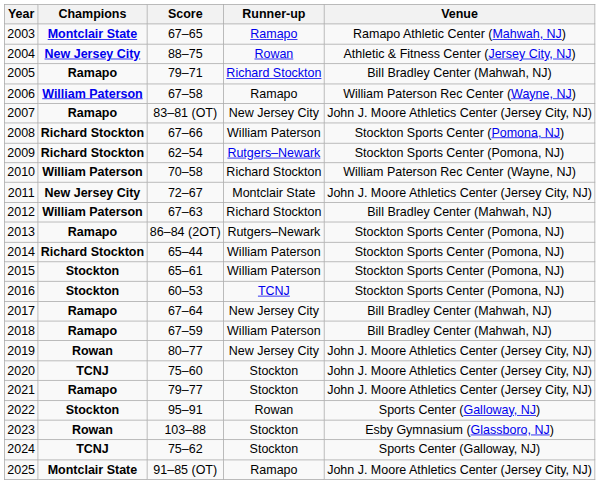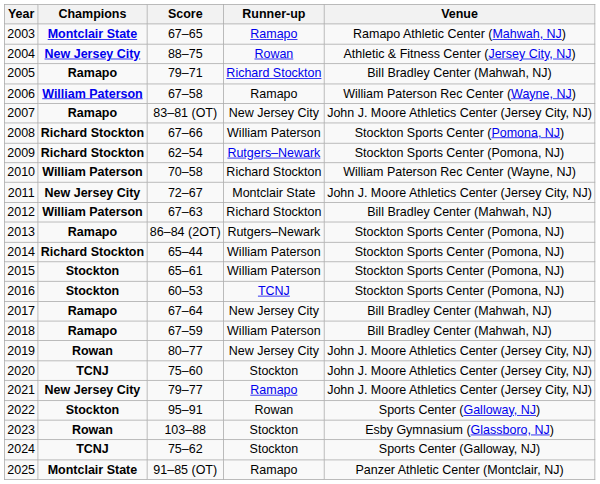 <table class="wikitable sortable">
 <tr>
 <th>Year</th>
 <th>Champions</th>
 <th>Score</th>
 <th>Runner-up</th>
 <th>Venue</th>
 </tr>
 <tr align=center>
 <td>2003</td>
 <td><strong><a href='#'>Montclair State</a></strong></td>
 <td>67–65</td>
 <td><a href='#'>Ramapo</a></td>
 <td>Ramapo Athletic Center (<a href='#'>Mahwah, NJ</a>)</td>
 </tr>
 <tr align=center>
 <td>2004</td>
 <td><strong><a href='#'>New Jersey City</a></strong></td>
 <td>88–75</td>
 <td><a href='#'>Rowan</a></td>
 <td>Athletic & Fitness Center (<a href='#'>Jersey City, NJ</a>)</td>
 </tr>
 <tr align=center>
 <td>2005</td>
 <td><strong>Ramapo</strong></td>
 <td>79–71</td>
 <td><a href='#'>Richard Stockton</a></td>
 <td>Bill Bradley Center (Mahwah, NJ)</td>
 </tr>
 <tr align=center>
 <td>2006</td>
 <td><strong><a href='#'>William Paterson</a></strong></td>
 <td>67–58</td>
 <td>Ramapo</td>
 <td>William Paterson Rec Center (<a href='#'>Wayne, NJ</a>)</td>
 </tr>
 <tr align=center>
 <td>2007</td>
 <td><strong>Ramapo</strong></td>
 <td>83–81 (OT)</td>
 <td>New Jersey City</td>
 <td>John J. Moore Athletics Center (Jersey City, NJ)</td>
 </tr>
 <tr align=center>
 <td>2008</td>
 <td><strong>Richard Stockton</strong></td>
 <td>67–66</td>
 <td>William Paterson</td>
 <td>Stockton Sports Center (<a href='#'>Pomona, NJ</a>)</td>
 </tr>
 <tr align=center>
 <td>2009</td>
 <td><strong>Richard Stockton</strong></td>
 <td>62–54</td>
 <td><a href='#'>Rutgers–Newark</a></td>
 <td>Stockton Sports Center (Pomona, NJ)</td>
 </tr>
 <tr align=center>
 <td>2010</td>
 <td><strong>William Paterson</strong></td>
 <td>70–58</td>
 <td>Richard Stockton</td>
 <td>William Paterson Rec Center (Wayne, NJ)</td>
 </tr>
 <tr align=center>
 <td>2011</td>
 <td><strong>New Jersey City</strong></td>
 <td>72–67</td>
 <td>Montclair State</td>
 <td>John J. Moore Athletics Center (Jersey City, NJ)</td>
 </tr>
 <tr align=center>
 <td>2012</td>
 <td><strong>William Paterson</strong></td>
 <td>67–63</td>
 <td>Richard Stockton</td>
 <td>Bill Bradley Center (Mahwah, NJ)</td>
 </tr>
 <tr align=center>
 <td>2013</td>
 <td><strong>Ramapo</strong></td>
 <td>86–84 (2OT)</td>
 <td>Rutgers–Newark</td>
 <td>Stockton Sports Center (Pomona, NJ)</td>
 </tr>
 <tr align=center>
 <td>2014</td>
 <td><strong>Richard Stockton</strong></td>
 <td>65–44</td>
 <td>William Paterson</td>
 <td>Stockton Sports Center (Pomona, NJ)</td>
 </tr>
 <tr align=center>
 <td>2015</td>
 <td><strong>Stockton</strong></td>
 <td>65–61</td>
 <td>William Paterson</td>
 <td>Stockton Sports Center (Pomona, NJ)</td>
 </tr>
 <tr align=center>
 <td>2016</td>
 <td><strong>Stockton</strong></td>
 <td>60–53</td>
 <td><a href='#'>TCNJ</a></td>
 <td>Stockton Sports Center (Pomona, NJ)</td>
 </tr>
 <tr align=center>
 <td>2017</td>
 <td><strong>Ramapo</strong></td>
 <td>67–64</td>
 <td>New Jersey City</td>
 <td>Bill Bradley Center (Mahwah, NJ)</td>
 </tr>
 <tr align=center>
 <td>2018</td>
 <td><strong>Ramapo</strong></td>
 <td>67–59</td>
 <td>William Paterson</td>
 <td>Bill Bradley Center (Mahwah, NJ)</td>
 </tr>
 <tr align=center>
 <td>2019</td>
 <td><strong>Rowan</strong></td>
 <td>80–77</td>
 <td>New Jersey City</td>
 <td>John J. Moore Athletics Center (Jersey City, NJ)</td>
 </tr>
 <tr align=center>
 <td>2020</td>
 <td><strong>TCNJ</strong></td>
 <td>75–60</td>
 <td>Stockton</td>
 <td>John J. Moore Athletics Center (Jersey City, NJ)</td>
 </tr>
 <tr align=center>
 <td>2021</td>
-<td><strong>Ramapo</strong></td>
+<td><strong>New Jersey City</strong></td>
 <td>79–77</td>
-<td>Stockton</td>
+<td><a href='#'>Ramapo</a></td>
 <td>John J. Moore Athletics Center (Jersey City, NJ)</td>
 </tr>
 <tr align=center>
 <td>2022</td>
 <td><strong>Stockton</strong></td>
 <td>95–91</td>
 <td>Rowan</td>
 <td>Sports Center (<a href='#'>Galloway, NJ</a>)</td>
 </tr>
 <tr align=center>
 <td>2023</td>
 <td><strong>Rowan</strong></td>
 <td>103–88</td>
 <td>Stockton</td>
 <td>Esby Gymnasium (<a href='#'>Glassboro, NJ</a>)</td>
 </tr>
 <tr align=center>
 <td>2024</td>
 <td><strong>TCNJ</strong></td>
 <td>75–62</td>
 <td>Stockton</td>
 <td>Sports Center (Galloway, NJ)</td>
 </tr>
 <tr align=center>
 <td>2025</td>
 <td><strong>Montclair State</strong></td>
 <td>91–85 (OT)</td>
 <td>Ramapo</td>
-<td>John J. Moore Athletics Center (Jersey City, NJ)</td>
+<td>Panzer Athletic Center (Montclair, NJ)</td>
 </tr>
 </table>
